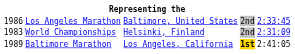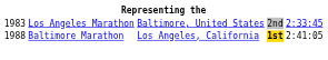 <table>
 <tr>
 <th colspan="5">Representing the </th>
 </tr>
 <tr>
-<td>1986</td>
+<td>1983</td>
 <td><a href='#'>Los Angeles Marathon</a></td>
 <td><a href='#'>Baltimore, United States</a></td>
 <td bgcolor=silver>2nd</td>
 <td><a href='#'>2:33:45</a></td>
 </tr>
 <tr>
-<td>1983</td>
-<td><a href='#'>World Championships</a></td>
-<td><a href='#'>Helsinki, Finland</a></td>
-<td bgcolor=silver>2nd</td>
-<td><a href='#'>2:31:09</a></td>
-</tr>
-<tr>
-<td>1989</td>
+<td>1988</td>
 <td><a href='#'>Baltimore Marathon</a></td>
 <td><a href='#'>Los Angeles, California</a></td>
 <td bgcolor=gold><strong>1st</strong></td>
 <td>2:41:05 </td>
 </tr>
 </table>
